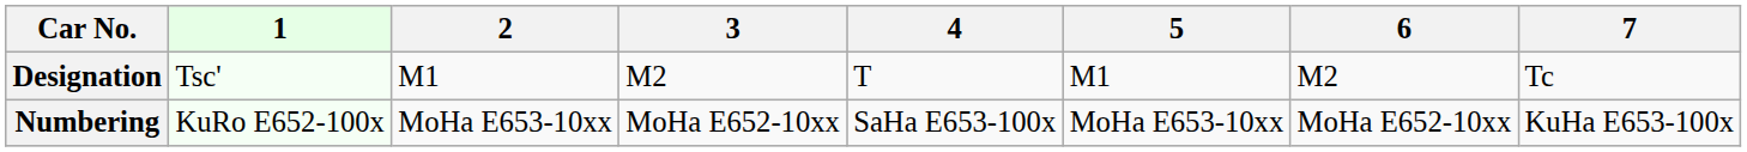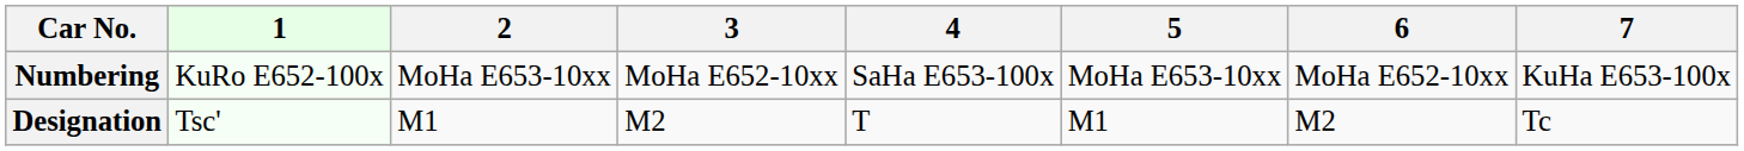 <table class="wikitable">
 <tr>
 <th>Car No.</th>
 <th style="background: #E6FFE6">1</th>
 <th>2</th>
 <th>3</th>
 <th>4</th>
 <th>5</th>
 <th>6</th>
 <th>7</th>
 </tr>
 <tr>
+<th>Numbering</th>
+<td style="background: #F5FFF5">KuRo E652-100x</td>
+<td>MoHa E653-10xx</td>
+<td>MoHa E652-10xx</td>
+<td>SaHa E653-100x</td>
+<td>MoHa E653-10xx</td>
+<td>MoHa E652-10xx</td>
+<td>KuHa E653-100x</td>
+</tr>
+<tr>
 <th>Designation</th>
 <td style="background: #F5FFF5">Tsc'</td>
 <td>M1</td>
 <td>M2</td>
 <td>T</td>
 <td>M1</td>
 <td>M2</td>
 <td>Tc</td>
 </tr>
-<tr>
-<th>Numbering</th>
-<td style="background: #F5FFF5">KuRo E652-100x</td>
-<td>MoHa E653-10xx</td>
-<td>MoHa E652-10xx</td>
-<td>SaHa E653-100x</td>
-<td>MoHa E653-10xx</td>
-<td>MoHa E652-10xx</td>
-<td>KuHa E653-100x</td>
-</tr>
 </table>
